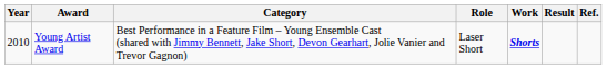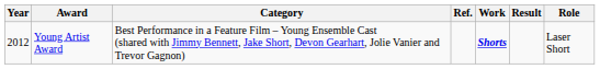 <table class="wikitable">
 <tr>
 <th>Year</th>
 <th>Award</th>
 <th>Category</th>
-<th>Role</th>
+<th>Ref.</th>
 <th>Work</th>
 <th>Result</th>
-<th>Ref.</th>
+<th>Role</th>
 </tr>
 <tr>
-<td>2010</td>
+<td>2012</td>
 <td><a href='#'>Young Artist Award</a></td>
 <td>Best Performance in a Feature Film – Young Ensemble Cast <br>(shared with <a href='#'>Jimmy Bennett</a>, <a href='#'>Jake Short</a>, <a href='#'>Devon Gearhart</a>, Jolie Vanier and Trevor Gagnon)</td>
-<td>Laser Short</td>
+<td align="center"></td>
 <td><strong><em><a href='#'>Shorts</a></em></strong></td>
 <td></td>
-<td align="center"></td>
+<td>Laser Short</td>
 </tr>
 </table>
